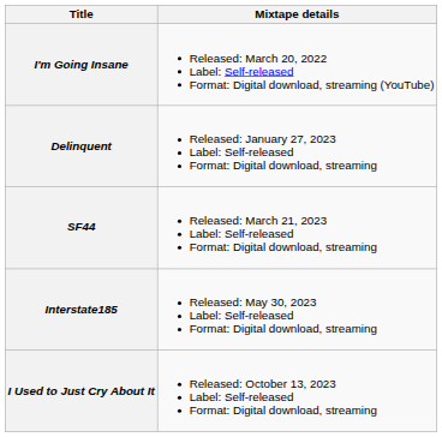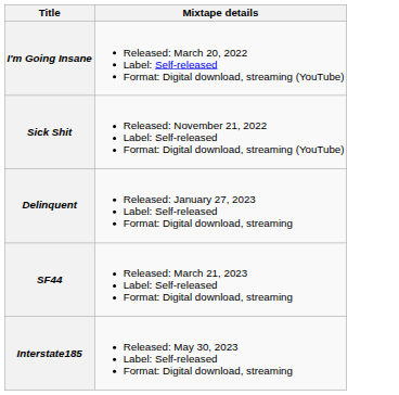 <table class="wikitable plainrowheaders">
 <tr>
 <th>Title</th>
 <th>Mixtape details</th>
 </tr>
 <tr>
 <th scope="row"><em>I'm Going Insane</em></th>
 <td><br><ul><li>Released: March 20, 2022</li><li>Label: <a href='#'>Self-released</a></li><li>Format: Digital download, streaming (YouTube)</li></ul></td>
+</tr>
+<tr>
+<th scope="row"><em>Sick Shit</em></th>
+<td><br><ul><li>Released: November 21, 2022</li><li>Label: Self-released</li><li>Format: Digital download, streaming (YouTube)</li></ul></td>
 </tr>
 <tr>
 <th scope="row"><em>Delinquent</em></th>
 <td><br><ul><li>Released: January 27, 2023</li><li>Label: Self-released</li><li>Format: Digital download, streaming</li></ul></td>
 </tr>
 <tr>
 <th scope="row"><em>SF44</em></th>
 <td><br><ul><li>Released: March 21, 2023</li><li>Label: Self-released</li><li>Format: Digital download, streaming</li></ul></td>
 </tr>
 <tr>
 <th scope="row"><em>Interstate185</em></th>
 <td><br><ul><li>Released: May 30, 2023</li><li>Label: Self-released</li><li>Format: Digital download, streaming</li></ul></td>
 </tr>
-<tr>
-<th scope="row"><em>I Used to Just Cry About It</em></th>
-<td><br><ul><li>Released: October 13, 2023</li><li>Label: Self-released</li><li>Format: Digital download, streaming</li></ul></td>
-</tr>
 </table>
